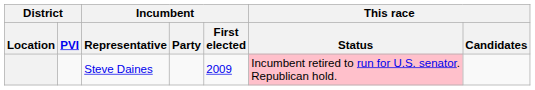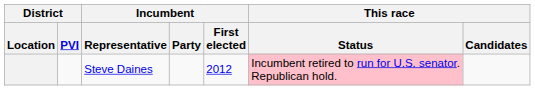 <table class="wikitable sortable">
 <tr valign=bottom>
 <th colspan=2>District</th>
 <th colspan=3>Incumbent</th>
 <th colspan=2>This race</th>
 </tr>
 <tr valign=bottom>
 <th>Location</th>
 <th><a href='#'>PVI</a></th>
 <th>Representative</th>
 <th>Party</th>
 <th>First<br>elected</th>
 <th>Status</th>
 <th>Candidates</th>
 </tr>
 <tr>
 <th></th>
 <td></td>
 <td><a href='#'>Steve Daines</a></td>
 <td></td>
-<td><a href='#'>2009</a></td>
+<td><a href='#'>2012</a></td>
 <td style="background: pink;">Incumbent retired to <a href='#'>run for U.S. senator</a>.<br>Republican hold.</td>
 <td nowrap></td>
 </tr>
 </table>
